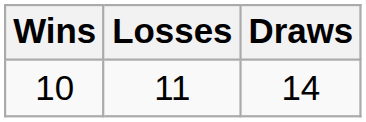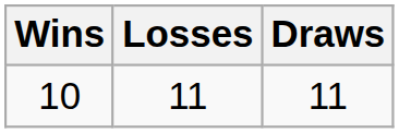 <table class="wikitable">
 <tr>
 <th>Wins</th>
 <th>Losses</th>
 <th>Draws</th>
 </tr>
 <tr>
 <td align=center>10</td>
 <td align=center>11</td>
-<td align=center>14</td>
+<td align=center>11</td>
 </tr>
 </table>
